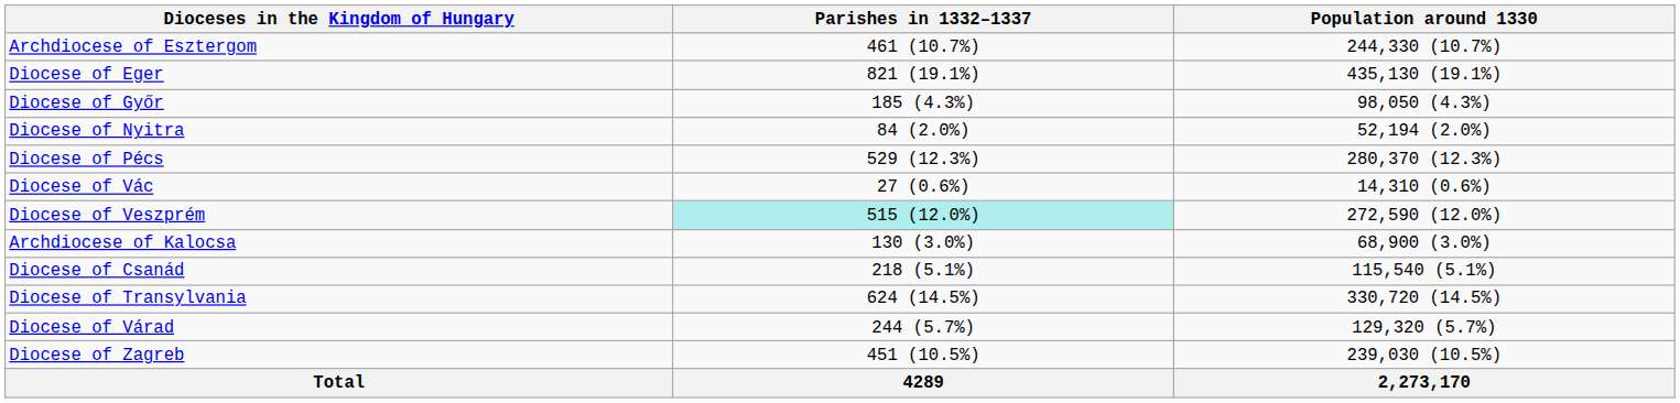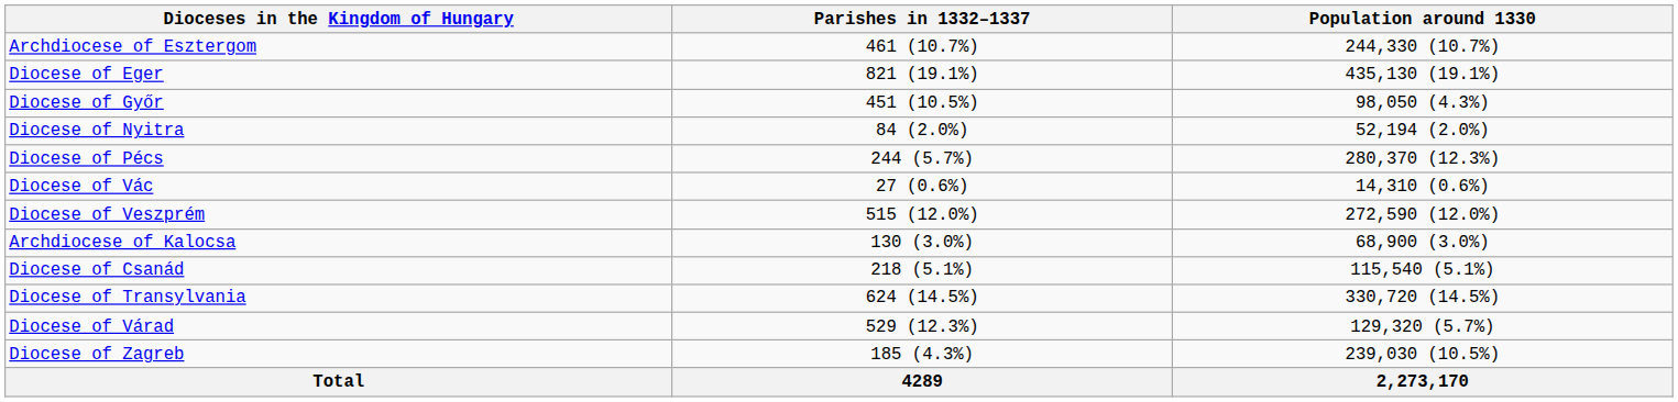 <table class="wikitable" width="100%">
 <tr>
 <th width="40%">Dioceses in the <a href='#'>Kingdom of Hungary</a></th>
 <th width="30%">Parishes in 1332–1337</th>
 <th width="30%">Population around 1330</th>
 </tr>
 <tr>
 <td><a href='#'>Archdiocese of Esztergom</a></td>
 <td align="center">461 (10.7%)</td>
 <td align="center">244,330 (10.7%)</td>
 </tr>
 <tr>
 <td><a href='#'>Diocese of Eger</a></td>
 <td align="center">821 (19.1%)</td>
 <td align="center">435,130 (19.1%)</td>
 </tr>
 <tr>
 <td><a href='#'>Diocese of Győr</a></td>
-<td align="center">185 (4.3%)</td>
+<td align="center">451 (10.5%)</td>
 <td align="center">98,050 (4.3%)</td>
 </tr>
 <tr>
 <td><a href='#'>Diocese of Nyitra</a></td>
 <td align="center">84 (2.0%)</td>
 <td align="center">52,194 (2.0%)</td>
 </tr>
 <tr>
 <td><a href='#'>Diocese of Pécs</a></td>
-<td align="center">529 (12.3%)</td>
+<td align="center">244 (5.7%)</td>
 <td align="center">280,370 (12.3%)</td>
 </tr>
 <tr>
 <td><a href='#'>Diocese of Vác</a></td>
 <td align="center">27 (0.6%)</td>
 <td align="center">14,310 (0.6%)</td>
 </tr>
 <tr>
 <td><a href='#'>Diocese of Veszprém</a></td>
-<td align="center" style="background: paleturquoise;">515 (12.0%)</td>
+<td align="center">515 (12.0%)</td>
 <td align="center">272,590 (12.0%)</td>
 </tr>
 <tr>
 <td><a href='#'>Archdiocese of Kalocsa</a></td>
 <td align="center">130 (3.0%)</td>
 <td align="center">68,900 (3.0%)</td>
 </tr>
 <tr>
 <td><a href='#'>Diocese of Csanád</a></td>
 <td align="center">218 (5.1%)</td>
 <td align="center">115,540 (5.1%)</td>
 </tr>
 <tr>
 <td><a href='#'>Diocese of Transylvania</a></td>
 <td align="center">624 (14.5%)</td>
 <td align="center">330,720 (14.5%)</td>
 </tr>
 <tr>
 <td><a href='#'>Diocese of Várad</a></td>
-<td align="center">244 (5.7%)</td>
+<td align="center">529 (12.3%)</td>
 <td align="center">129,320 (5.7%)</td>
 </tr>
 <tr>
 <td><a href='#'>Diocese of Zagreb</a></td>
-<td align="center">451 (10.5%)</td>
+<td align="center">185 (4.3%)</td>
 <td align="center">239,030 (10.5%)</td>
 </tr>
 <tr>
 <th width="40%">Total</th>
 <th width="20%">4289</th>
 <th width="20%">2,273,170</th>
 </tr>
 </table>
